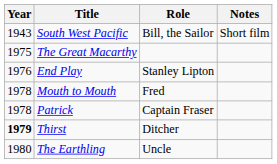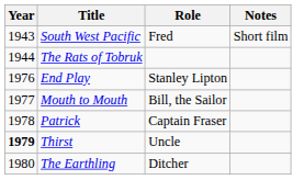 <table class=wikitable>
 <tr>
 <th>Year</th>
 <th>Title</th>
 <th>Role</th>
 <th>Notes</th>
 </tr>
 <tr>
 <td>1943</td>
 <td><em><a href='#'>South West Pacific</a></em></td>
-<td>Bill, the Sailor</td>
+<td>Fred</td>
 <td>Short film</td>
 </tr>
 <tr>
-<td>1975</td>
-<td><em><a href='#'>The Great Macarthy</a></em></td>
+<td>1944</td>
+<td><em><a href='#'>The Rats of Tobruk</a></em></td>
 <td></td>
 <td></td>
 </tr>
 <tr>
 <td>1976</td>
 <td><em><a href='#'>End Play</a></em></td>
 <td>Stanley Lipton</td>
 <td></td>
 </tr>
 <tr>
-<td>1978</td>
+<td>1977</td>
 <td><em><a href='#'>Mouth to Mouth</a></em></td>
-<td>Fred</td>
+<td>Bill, the Sailor</td>
 <td></td>
 </tr>
 <tr>
 <td>1978</td>
 <td><em><a href='#'>Patrick</a></em></td>
 <td>Captain Fraser</td>
 <td></td>
 </tr>
 <tr>
 <td><strong>1979</strong></td>
 <td><em><a href='#'>Thirst</a></em></td>
-<td>Ditcher</td>
+<td>Uncle</td>
 <td></td>
 </tr>
 <tr>
 <td>1980</td>
 <td><em><a href='#'>The Earthling</a></em></td>
-<td>Uncle</td>
+<td>Ditcher</td>
 <td></td>
 </tr>
 </table>
